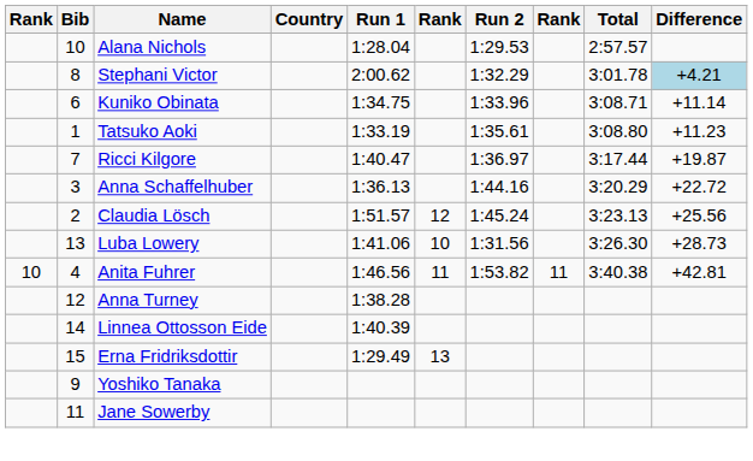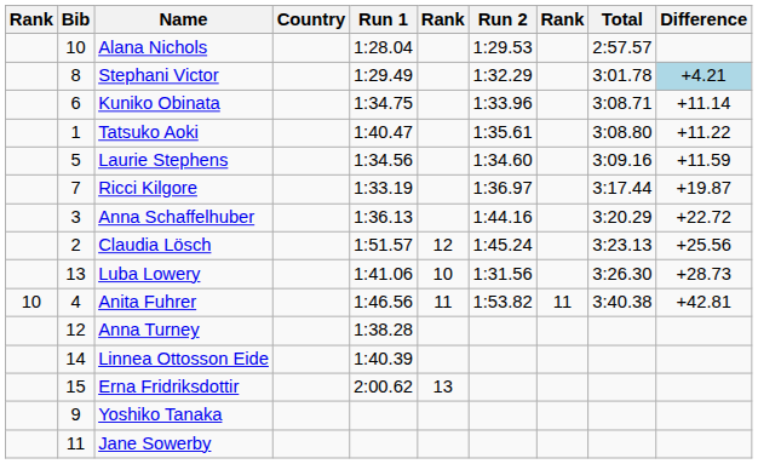 <table class="wikitable sortable" style="text-align:center">
 <tr>
 <th>Rank</th>
 <th>Bib</th>
 <th>Name</th>
 <th>Country</th>
 <th>Run 1</th>
 <th>Rank</th>
 <th>Run 2</th>
 <th>Rank</th>
 <th>Total</th>
 <th>Difference</th>
 </tr>
 <tr>
 <td></td>
 <td>10</td>
 <td align=left><a href='#'>Alana Nichols</a></td>
 <td align=left></td>
 <td>1:28.04</td>
 <td></td>
 <td>1:29.53</td>
 <td></td>
 <td>2:57.57</td>
 <td></td>
 </tr>
 <tr>
 <td></td>
 <td>8</td>
 <td align=left><a href='#'>Stephani Victor</a></td>
 <td align=left></td>
-<td>2:00.62</td>
+<td>1:29.49</td>
 <td></td>
 <td>1:32.29</td>
 <td></td>
 <td>3:01.78</td>
 <td style="background: lightblue;">+4.21</td>
 </tr>
 <tr>
 <td></td>
 <td>6</td>
 <td align=left><a href='#'>Kuniko Obinata</a></td>
 <td align=left></td>
 <td>1:34.75</td>
 <td></td>
 <td>1:33.96</td>
 <td></td>
 <td>3:08.71</td>
 <td>+11.14</td>
 </tr>
 <tr>
 <td></td>
 <td>1</td>
 <td align=left><a href='#'>Tatsuko Aoki</a></td>
 <td align=left></td>
-<td>1:33.19</td>
+<td>1:40.47</td>
 <td></td>
 <td>1:35.61</td>
 <td></td>
 <td>3:08.80</td>
-<td>+11.23</td>
+<td>+11.22</td>
+</tr>
+<tr>
+<td></td>
+<td>5</td>
+<td align=left><a href='#'>Laurie Stephens</a></td>
+<td align=left></td>
+<td>1:34.56</td>
+<td></td>
+<td>1:34.60</td>
+<td></td>
+<td>3:09.16</td>
+<td>+11.59</td>
 </tr>
 <tr>
 <td></td>
 <td>7</td>
 <td align=left><a href='#'>Ricci Kilgore</a></td>
 <td align=left></td>
-<td>1:40.47</td>
+<td>1:33.19</td>
 <td></td>
 <td>1:36.97</td>
 <td></td>
 <td>3:17.44</td>
 <td>+19.87</td>
 </tr>
 <tr>
 <td></td>
 <td>3</td>
 <td align=left><a href='#'>Anna Schaffelhuber</a></td>
 <td align=left></td>
 <td>1:36.13</td>
 <td></td>
 <td>1:44.16</td>
 <td></td>
 <td>3:20.29</td>
 <td>+22.72</td>
 </tr>
 <tr>
 <td></td>
 <td>2</td>
 <td align=left><a href='#'>Claudia Lösch</a></td>
 <td align=left></td>
 <td>1:51.57</td>
 <td>12</td>
 <td>1:45.24</td>
 <td></td>
 <td>3:23.13</td>
 <td>+25.56</td>
 </tr>
 <tr>
 <td></td>
 <td>13</td>
 <td align=left><a href='#'>Luba Lowery</a></td>
 <td align=left></td>
 <td>1:41.06</td>
 <td>10</td>
 <td>1:31.56</td>
 <td></td>
 <td>3:26.30</td>
 <td>+28.73</td>
 </tr>
 <tr>
 <td>10</td>
 <td>4</td>
 <td align=left><a href='#'>Anita Fuhrer</a></td>
 <td align=left></td>
 <td>1:46.56</td>
 <td>11</td>
 <td>1:53.82</td>
 <td>11</td>
 <td>3:40.38</td>
 <td>+42.81</td>
 </tr>
 <tr>
 <td></td>
 <td>12</td>
 <td align=left><a href='#'>Anna Turney</a></td>
 <td align=left></td>
 <td>1:38.28</td>
 <td></td>
 <td></td>
 <td></td>
 <td></td>
 <td></td>
 </tr>
 <tr>
 <td></td>
 <td>14</td>
 <td align=left><a href='#'>Linnea Ottosson Eide</a></td>
 <td align=left></td>
 <td>1:40.39</td>
 <td></td>
 <td></td>
 <td></td>
 <td></td>
 <td></td>
 </tr>
 <tr>
 <td></td>
 <td>15</td>
 <td align=left><a href='#'>Erna Fridriksdottir</a></td>
 <td align=left></td>
-<td>1:29.49</td>
+<td>2:00.62</td>
 <td>13</td>
 <td></td>
 <td></td>
 <td></td>
 <td></td>
 </tr>
 <tr>
 <td></td>
 <td>9</td>
 <td align=left><a href='#'>Yoshiko Tanaka</a></td>
 <td align=left></td>
 <td></td>
 <td></td>
 <td></td>
 <td></td>
 <td></td>
 <td></td>
 </tr>
 <tr>
 <td></td>
 <td>11</td>
 <td align=left><a href='#'>Jane Sowerby</a></td>
 <td align=left></td>
 <td></td>
 <td></td>
 <td></td>
 <td></td>
 <td></td>
 <td></td>
 </tr>
 </table>
